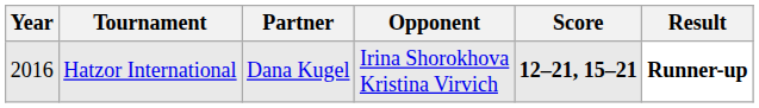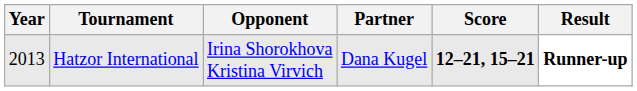 <table class="sortable wikitable" style="font-size: 90%;">
 <tr>
 <th>Year</th>
 <th>Tournament</th>
+<th>Opponent</th>
 <th>Partner</th>
-<th>Opponent</th>
 <th>Score</th>
 <th>Result</th>
 </tr>
 <tr style="background:#E9E9E9">
-<td align="center">2016</td>
+<td align="center">2013</td>
 <td align="left"><a href='#'>Hatzor International</a></td>
+<td align="left"> <a href='#'>Irina Shorokhova</a> <br>  <a href='#'>Kristina Virvich</a></td>
 <td align="left"> <a href='#'>Dana Kugel</a></td>
-<td align="left"> <a href='#'>Irina Shorokhova</a> <br>  <a href='#'>Kristina Virvich</a></td>
 <td align="left"><strong>12–21, 15–21</strong></td>
 <td style="text-align:left; background:white"> <strong>Runner-up</strong></td>
 </tr>
 </table>
